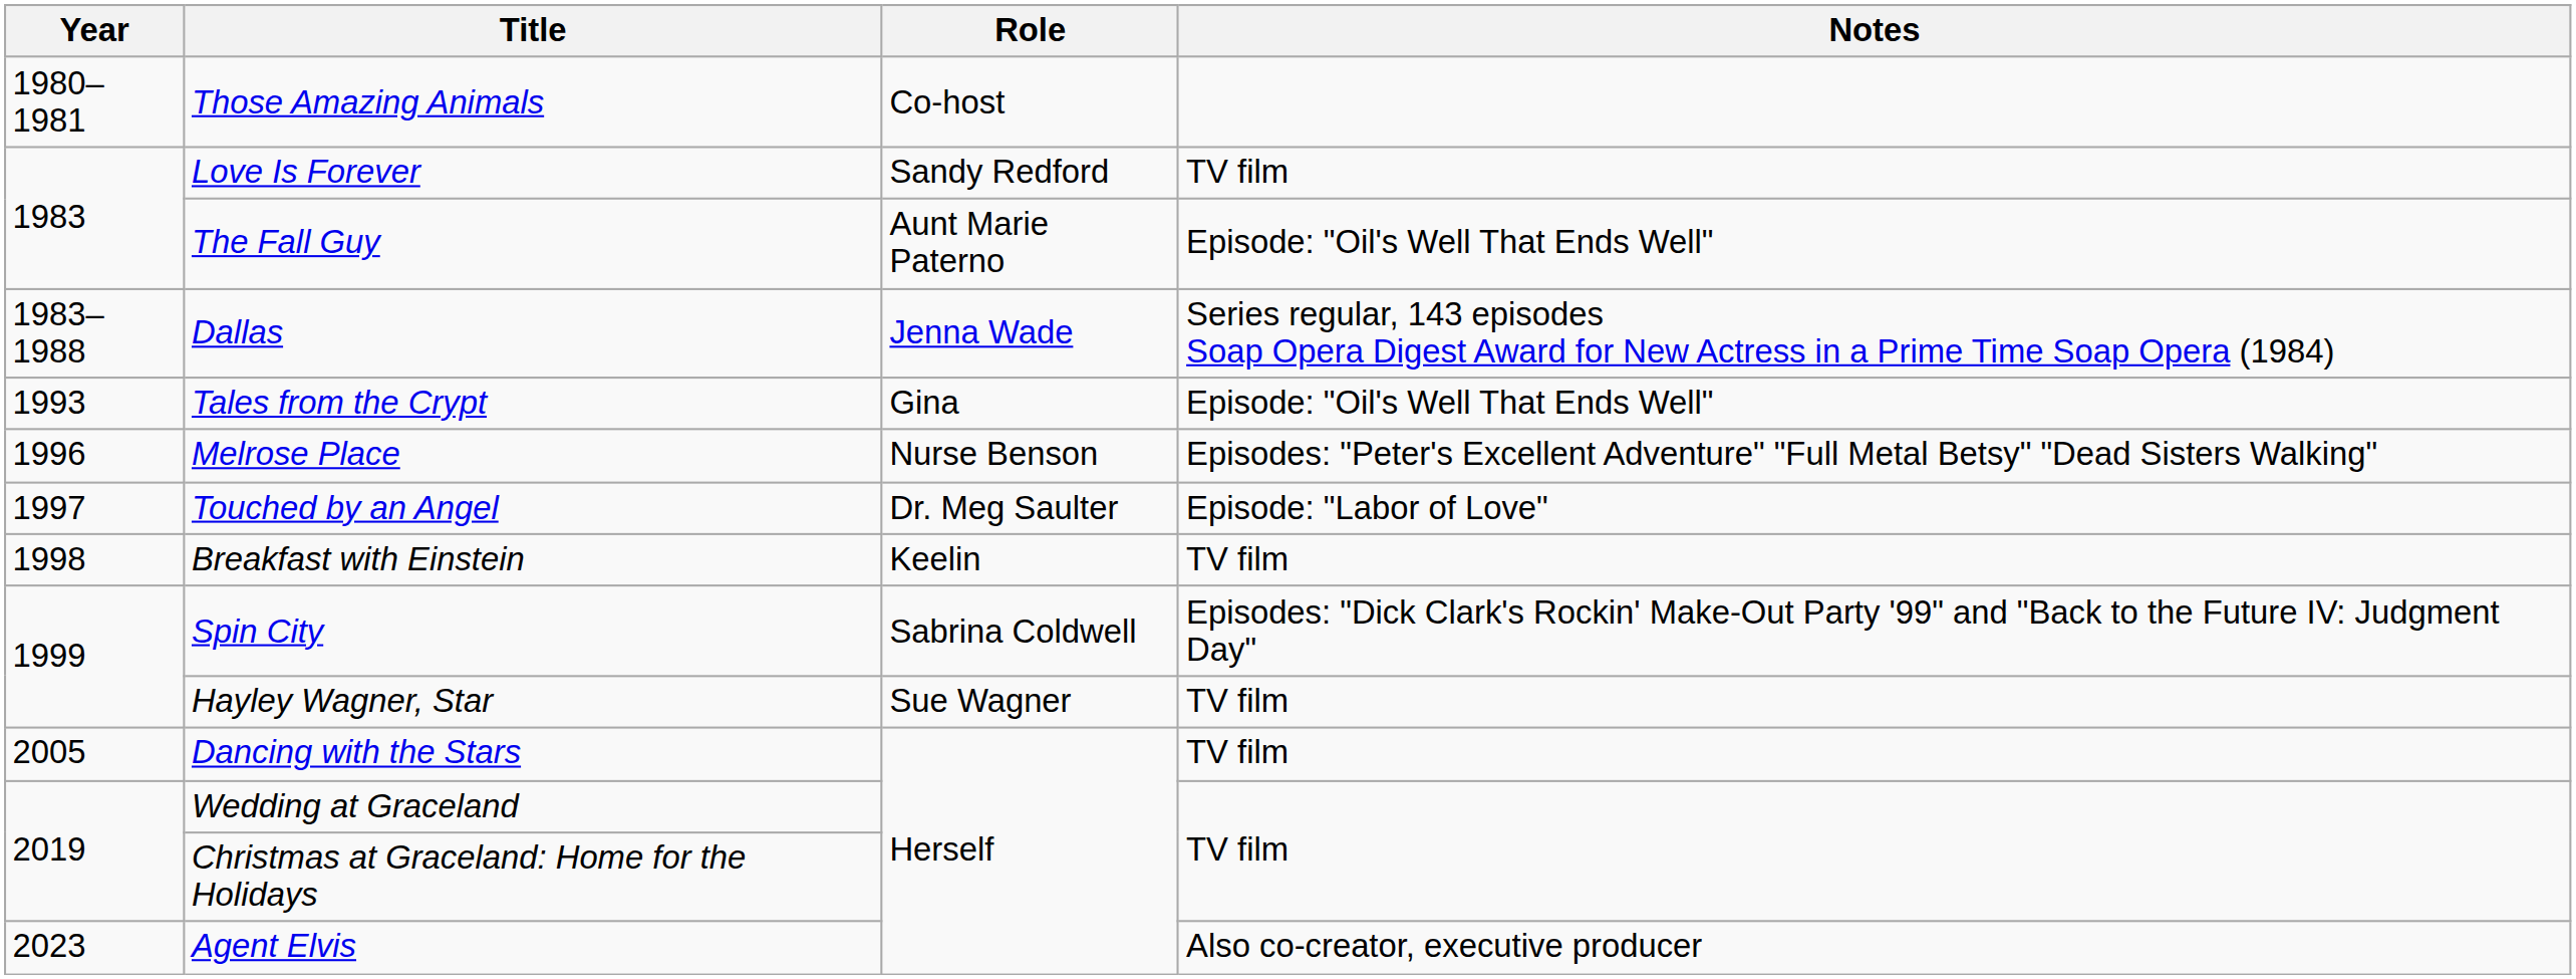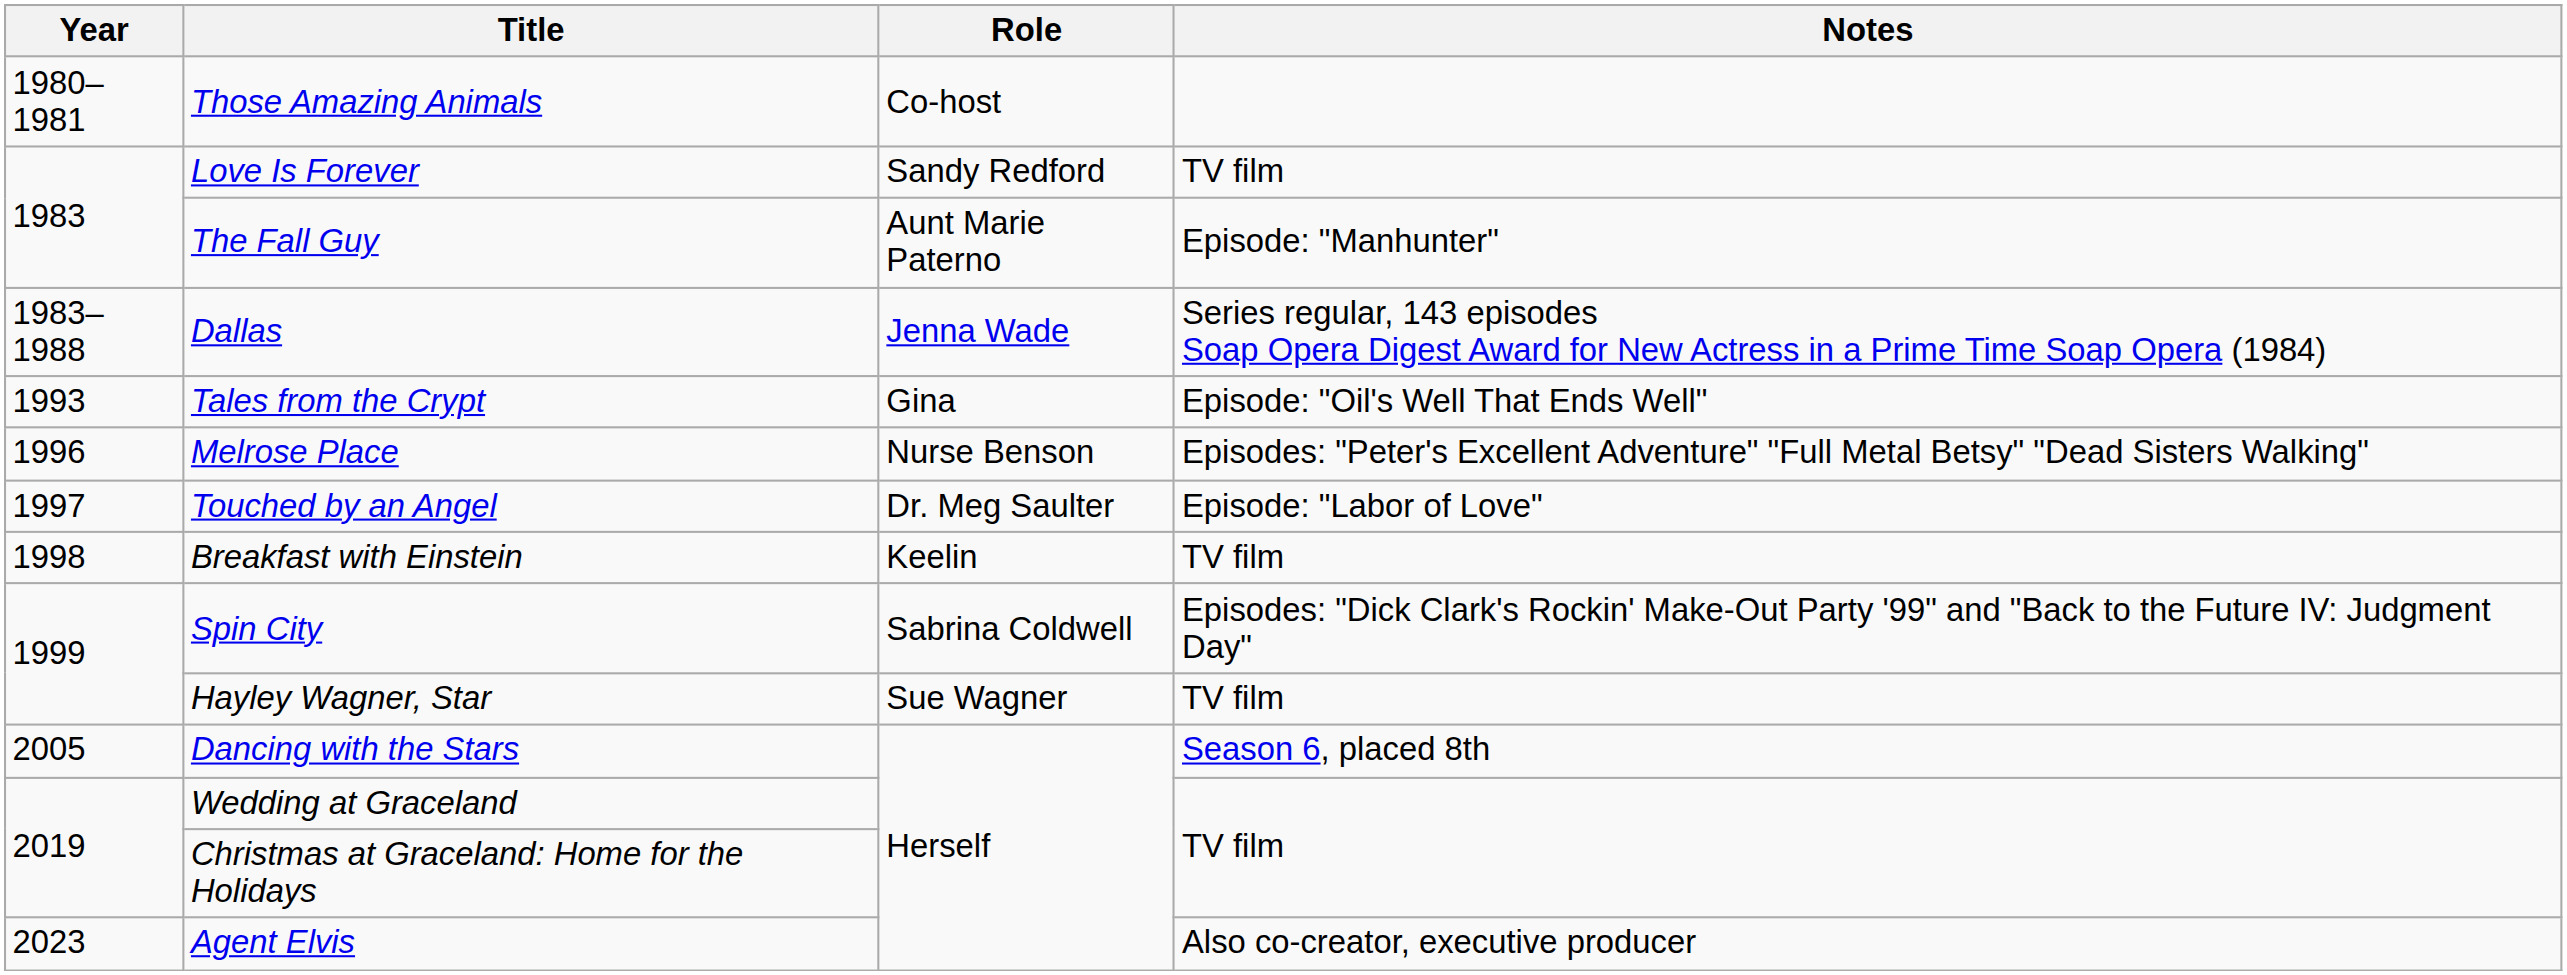 <table class="wikitable">
 <tr>
 <th>Year</th>
 <th>Title</th>
 <th>Role</th>
 <th>Notes</th>
 </tr>
 <tr>
 <td>1980–1981</td>
 <td><em><a href='#'>Those Amazing Animals</a></em></td>
 <td>Co-host</td>
 <td></td>
 </tr>
 <tr>
 <td rowspan="2">1983</td>
 <td><em><a href='#'>Love Is Forever</a></em></td>
 <td>Sandy Redford</td>
 <td>TV film</td>
 </tr>
 <tr>
 <td><em><a href='#'>The Fall Guy</a></em></td>
 <td>Aunt Marie Paterno</td>
-<td>Episode: "Oil's Well That Ends Well"</td>
+<td>Episode: "Manhunter"</td>
 </tr>
 <tr>
 <td>1983–1988</td>
 <td><em><a href='#'>Dallas</a></em></td>
 <td><a href='#'>Jenna Wade</a></td>
 <td>Series regular, 143 episodes<br><a href='#'>Soap Opera Digest Award for New Actress in a Prime Time Soap Opera</a> (1984)</td>
 </tr>
 <tr>
 <td>1993</td>
 <td><em><a href='#'>Tales from the Crypt</a></em></td>
 <td>Gina</td>
 <td>Episode: "Oil's Well That Ends Well"</td>
 </tr>
 <tr>
 <td>1996</td>
 <td><em><a href='#'>Melrose Place</a></em></td>
 <td>Nurse Benson</td>
 <td>Episodes: "Peter's Excellent Adventure" "Full Metal Betsy" "Dead Sisters Walking"</td>
 </tr>
 <tr>
 <td>1997</td>
 <td><em><a href='#'>Touched by an Angel</a></em></td>
 <td>Dr. Meg Saulter</td>
 <td>Episode: "Labor of Love"</td>
 </tr>
 <tr>
 <td>1998</td>
 <td><em>Breakfast with Einstein</em></td>
 <td>Keelin</td>
 <td>TV film</td>
 </tr>
 <tr>
 <td rowspan="2">1999</td>
 <td><em><a href='#'>Spin City</a></em></td>
 <td>Sabrina Coldwell</td>
 <td>Episodes: "Dick Clark's Rockin' Make-Out Party '99" and "Back to the Future IV: Judgment Day"</td>
 </tr>
 <tr>
 <td><em>Hayley Wagner, Star</em></td>
 <td>Sue Wagner</td>
 <td>TV film</td>
 </tr>
 <tr>
 <td>2005</td>
 <td><em><a href='#'>Dancing with the Stars</a></em></td>
 <td rowspan="4">Herself</td>
-<td>TV film</td>
+<td><a href='#'>Season 6</a>, placed 8th</td>
 </tr>
 <tr>
 <td rowspan="2">2019</td>
 <td><em>Wedding at Graceland</em></td>
 <td rowspan="2">TV film</td>
 </tr>
 <tr>
 <td><em>Christmas at Graceland: Home for the Holidays</em></td>
 </tr>
 <tr>
 <td>2023</td>
 <td><em><a href='#'>Agent Elvis</a></em></td>
 <td>Also co-creator, executive producer</td>
 </tr>
 </table>
